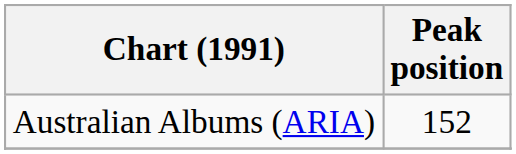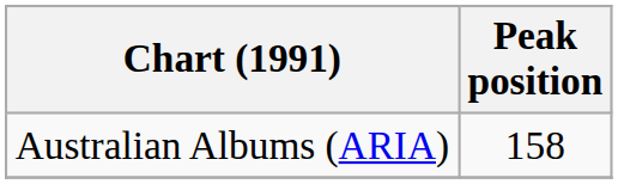 <table class="wikitable sortable plainrowheaders" style="text-align:center">
 <tr>
 <th scope="col">Chart (1991)</th>
 <th scope="col">Peak<br> position</th>
 </tr>
 <tr>
 <td align=left>Australian Albums (<a href='#'>ARIA</a>)</td>
-<td align=center>152</td>
+<td align=center>158</td>
 </tr>
 <tr>
 </tr>
 <tr>
 </tr>
 </table>
